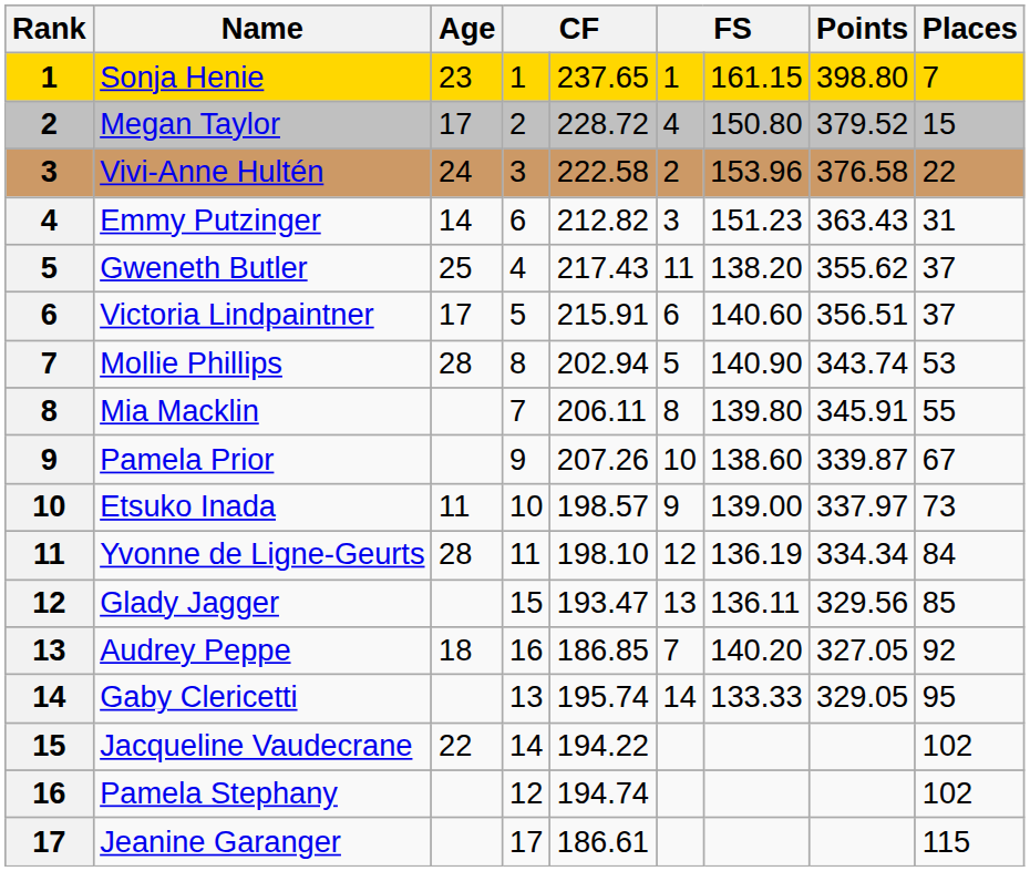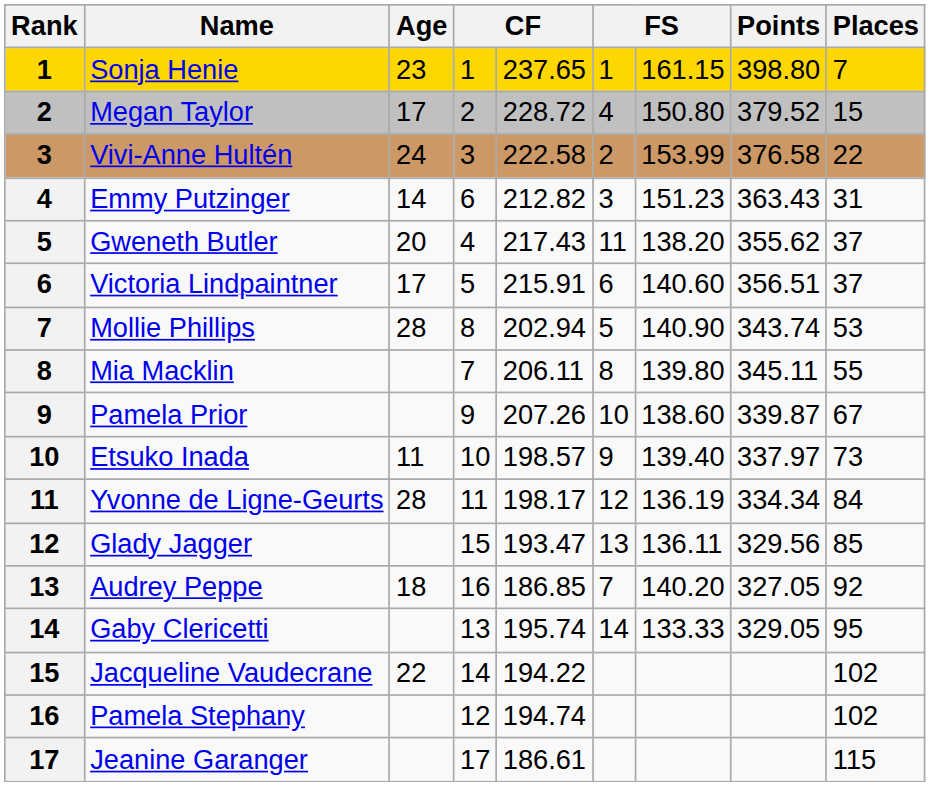 <table class="wikitable">
 <tr>
 <th>Rank</th>
 <th>Name</th>
 <th>Age</th>
 <th colspan=2>CF</th>
 <th colspan=2>FS</th>
 <th>Points</th>
 <th>Places</th>
 </tr>
 <tr bgcolor=gold>
 <td align=center><strong>1</strong></td>
 <td> <a href='#'>Sonja Henie</a></td>
 <td>23</td>
 <td>1</td>
 <td>237.65</td>
 <td>1</td>
 <td>161.15</td>
 <td>398.80</td>
 <td>7</td>
 </tr>
 <tr bgcolor=silver>
 <td align=center><strong>2</strong></td>
 <td> <a href='#'>Megan Taylor</a></td>
 <td>17</td>
 <td>2</td>
 <td>228.72</td>
 <td>4</td>
 <td>150.80</td>
 <td>379.52</td>
 <td>15</td>
 </tr>
 <tr bgcolor=cc9966>
 <td align=center><strong>3</strong></td>
 <td> <a href='#'>Vivi-Anne Hultén</a></td>
 <td>24</td>
 <td>3</td>
 <td>222.58</td>
 <td>2</td>
-<td>153.96</td>
+<td>153.99</td>
 <td>376.58</td>
 <td>22</td>
 </tr>
 <tr>
 <th>4</th>
 <td> <a href='#'>Emmy Putzinger</a></td>
 <td>14</td>
 <td>6</td>
 <td>212.82</td>
 <td>3</td>
 <td>151.23</td>
 <td>363.43</td>
 <td>31</td>
 </tr>
 <tr>
 <th>5</th>
 <td> <a href='#'>Gweneth Butler</a></td>
-<td>25</td>
+<td>20</td>
 <td>4</td>
 <td>217.43</td>
 <td>11</td>
 <td>138.20</td>
 <td>355.62</td>
 <td>37</td>
 </tr>
 <tr>
 <th>6</th>
 <td> <a href='#'>Victoria Lindpaintner</a></td>
 <td>17</td>
 <td>5</td>
 <td>215.91</td>
 <td>6</td>
 <td>140.60</td>
 <td>356.51</td>
 <td>37</td>
 </tr>
 <tr>
 <th>7</th>
 <td> <a href='#'>Mollie Phillips</a></td>
 <td>28</td>
 <td>8</td>
 <td>202.94</td>
 <td>5</td>
 <td>140.90</td>
 <td>343.74</td>
 <td>53</td>
 </tr>
 <tr>
 <th>8</th>
 <td> <a href='#'>Mia Macklin</a></td>
 <td></td>
 <td>7</td>
 <td>206.11</td>
 <td>8</td>
 <td>139.80</td>
-<td>345.91</td>
+<td>345.11</td>
 <td>55</td>
 </tr>
 <tr>
 <th>9</th>
 <td> <a href='#'>Pamela Prior</a></td>
 <td></td>
 <td>9</td>
 <td>207.26</td>
 <td>10</td>
 <td>138.60</td>
 <td>339.87</td>
 <td>67</td>
 </tr>
 <tr>
 <th>10</th>
 <td> <a href='#'>Etsuko Inada</a></td>
 <td>11</td>
 <td>10</td>
 <td>198.57</td>
 <td>9</td>
-<td>139.00</td>
+<td>139.40</td>
 <td>337.97</td>
 <td>73</td>
 </tr>
 <tr>
 <th>11</th>
 <td> <a href='#'>Yvonne de Ligne-Geurts</a></td>
 <td>28</td>
 <td>11</td>
-<td>198.10</td>
+<td>198.17</td>
 <td>12</td>
 <td>136.19</td>
 <td>334.34</td>
 <td>84</td>
 </tr>
 <tr>
 <th>12</th>
 <td> <a href='#'>Glady Jagger</a></td>
 <td></td>
 <td>15</td>
 <td>193.47</td>
 <td>13</td>
 <td>136.11</td>
 <td>329.56</td>
 <td>85</td>
 </tr>
 <tr>
 <th>13</th>
 <td> <a href='#'>Audrey Peppe</a></td>
 <td>18</td>
 <td>16</td>
 <td>186.85</td>
 <td>7</td>
 <td>140.20</td>
 <td>327.05</td>
 <td>92</td>
 </tr>
 <tr>
 <th>14</th>
 <td> <a href='#'>Gaby Clericetti</a></td>
 <td></td>
 <td>13</td>
 <td>195.74</td>
 <td>14</td>
 <td>133.33</td>
 <td>329.05</td>
 <td>95</td>
 </tr>
 <tr>
 <th>15</th>
 <td> <a href='#'>Jacqueline Vaudecrane</a></td>
 <td>22</td>
 <td>14</td>
 <td>194.22</td>
 <td></td>
 <td></td>
 <td></td>
 <td>102</td>
 </tr>
 <tr>
 <th>16</th>
 <td> <a href='#'>Pamela Stephany</a></td>
 <td></td>
 <td>12</td>
 <td>194.74</td>
 <td></td>
 <td></td>
 <td></td>
 <td>102</td>
 </tr>
 <tr>
 <th>17</th>
 <td> <a href='#'>Jeanine Garanger</a></td>
 <td></td>
 <td>17</td>
 <td>186.61</td>
 <td></td>
 <td></td>
 <td></td>
 <td>115</td>
 </tr>
 </table>
